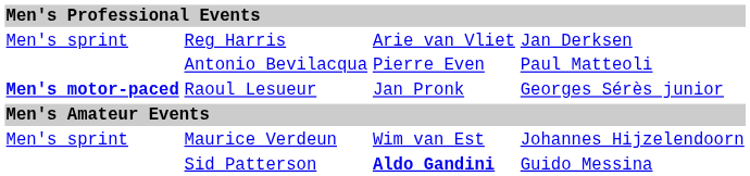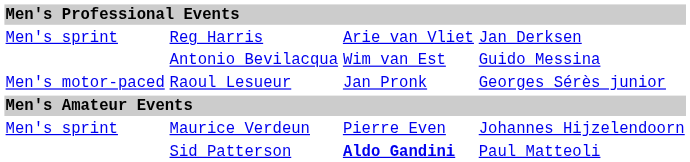 <table>
 <tr bgcolor="#cccccc">
 <td colspan=7><strong>Men's Professional Events</strong></td>
 </tr>
 <tr>
 <td><a href='#'>Men's sprint</a> <br></td>
 <td><a href='#'>Reg Harris</a><br></td>
 <td><a href='#'>Arie van Vliet</a><br></td>
 <td><a href='#'>Jan Derksen</a><br></td>
 </tr>
 <tr>
 <td><br></td>
 <td><a href='#'>Antonio Bevilacqua</a><br></td>
-<td><a href='#'>Pierre Even</a> <br></td>
-<td><a href='#'>Paul Matteoli</a><br></td>
+<td><a href='#'>Wim van Est</a><br></td>
+<td><a href='#'>Guido Messina</a><br></td>
 </tr>
 <tr>
-<td><strong><a href='#'>Men's motor-paced</a><br></strong></td>
+<td><a href='#'>Men's motor-paced</a><br></td>
 <td><a href='#'>Raoul Lesueur</a><br></td>
 <td><a href='#'>Jan Pronk</a><br></td>
 <td><a href='#'>Georges Sérès junior</a><br></td>
 </tr>
 <tr bgcolor="#cccccc">
 <td colspan=7><strong>Men's Amateur Events</strong></td>
 </tr>
 <tr>
 <td><a href='#'>Men's sprint</a> <br></td>
 <td><a href='#'>Maurice Verdeun</a> <br></td>
-<td><a href='#'>Wim van Est</a><br></td>
+<td><a href='#'>Pierre Even</a> <br></td>
 <td><a href='#'>Johannes Hijzelendoorn</a> <br></td>
 </tr>
 <tr>
 <td><br></td>
 <td><a href='#'>Sid Patterson</a><br></td>
 <td><strong><a href='#'>Aldo Gandini</a><br></strong></td>
-<td><a href='#'>Guido Messina</a><br></td>
+<td><a href='#'>Paul Matteoli</a><br></td>
 </tr>
 </table>
